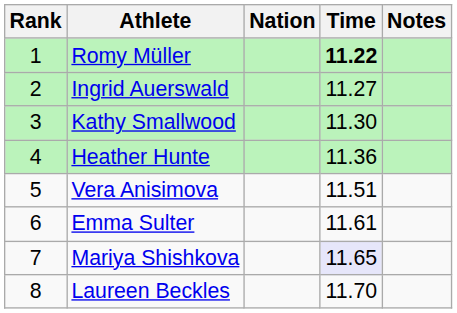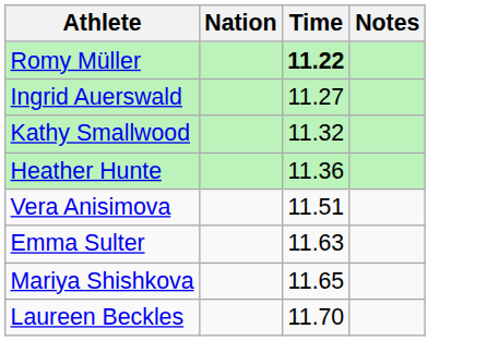 <table class="wikitable sortable" style="text-align:center">
 <tr>
-<th>Rank</th>
 <th>Athlete</th>
 <th>Nation</th>
 <th>Time</th>
 <th>Notes</th>
 </tr>
 <tr style="background:#bbf3bb;">
-<td>1</td>
 <td align=left><a href='#'>Romy Müller</a></td>
 <td align=left></td>
 <td><strong>11.22</strong></td>
 <td></td>
 </tr>
 <tr style="background:#bbf3bb;">
-<td>2</td>
 <td align=left><a href='#'>Ingrid Auerswald</a></td>
 <td align=left></td>
 <td>11.27</td>
 <td></td>
 </tr>
 <tr style="background:#bbf3bb;">
-<td>3</td>
 <td align=left><a href='#'>Kathy Smallwood</a></td>
 <td align=left></td>
-<td>11.30</td>
+<td>11.32</td>
 <td></td>
 </tr>
 <tr style="background:#bbf3bb;">
-<td>4</td>
 <td align=left><a href='#'>Heather Hunte</a></td>
 <td align=left></td>
 <td>11.36</td>
 <td></td>
 </tr>
 <tr>
-<td>5</td>
 <td align=left><a href='#'>Vera Anisimova</a></td>
 <td align=left></td>
 <td>11.51</td>
 <td></td>
 </tr>
 <tr>
-<td>6</td>
 <td align=left><a href='#'>Emma Sulter</a></td>
 <td align=left></td>
-<td>11.61</td>
+<td>11.63</td>
 <td></td>
 </tr>
 <tr>
-<td>7</td>
 <td align=left><a href='#'>Mariya Shishkova</a></td>
 <td align=left></td>
-<td style="background: lavender;">11.65</td>
+<td>11.65</td>
 <td></td>
 </tr>
 <tr>
-<td>8</td>
 <td align=left><a href='#'>Laureen Beckles</a></td>
 <td align=left></td>
 <td>11.70</td>
 <td></td>
 </tr>
 </table>
